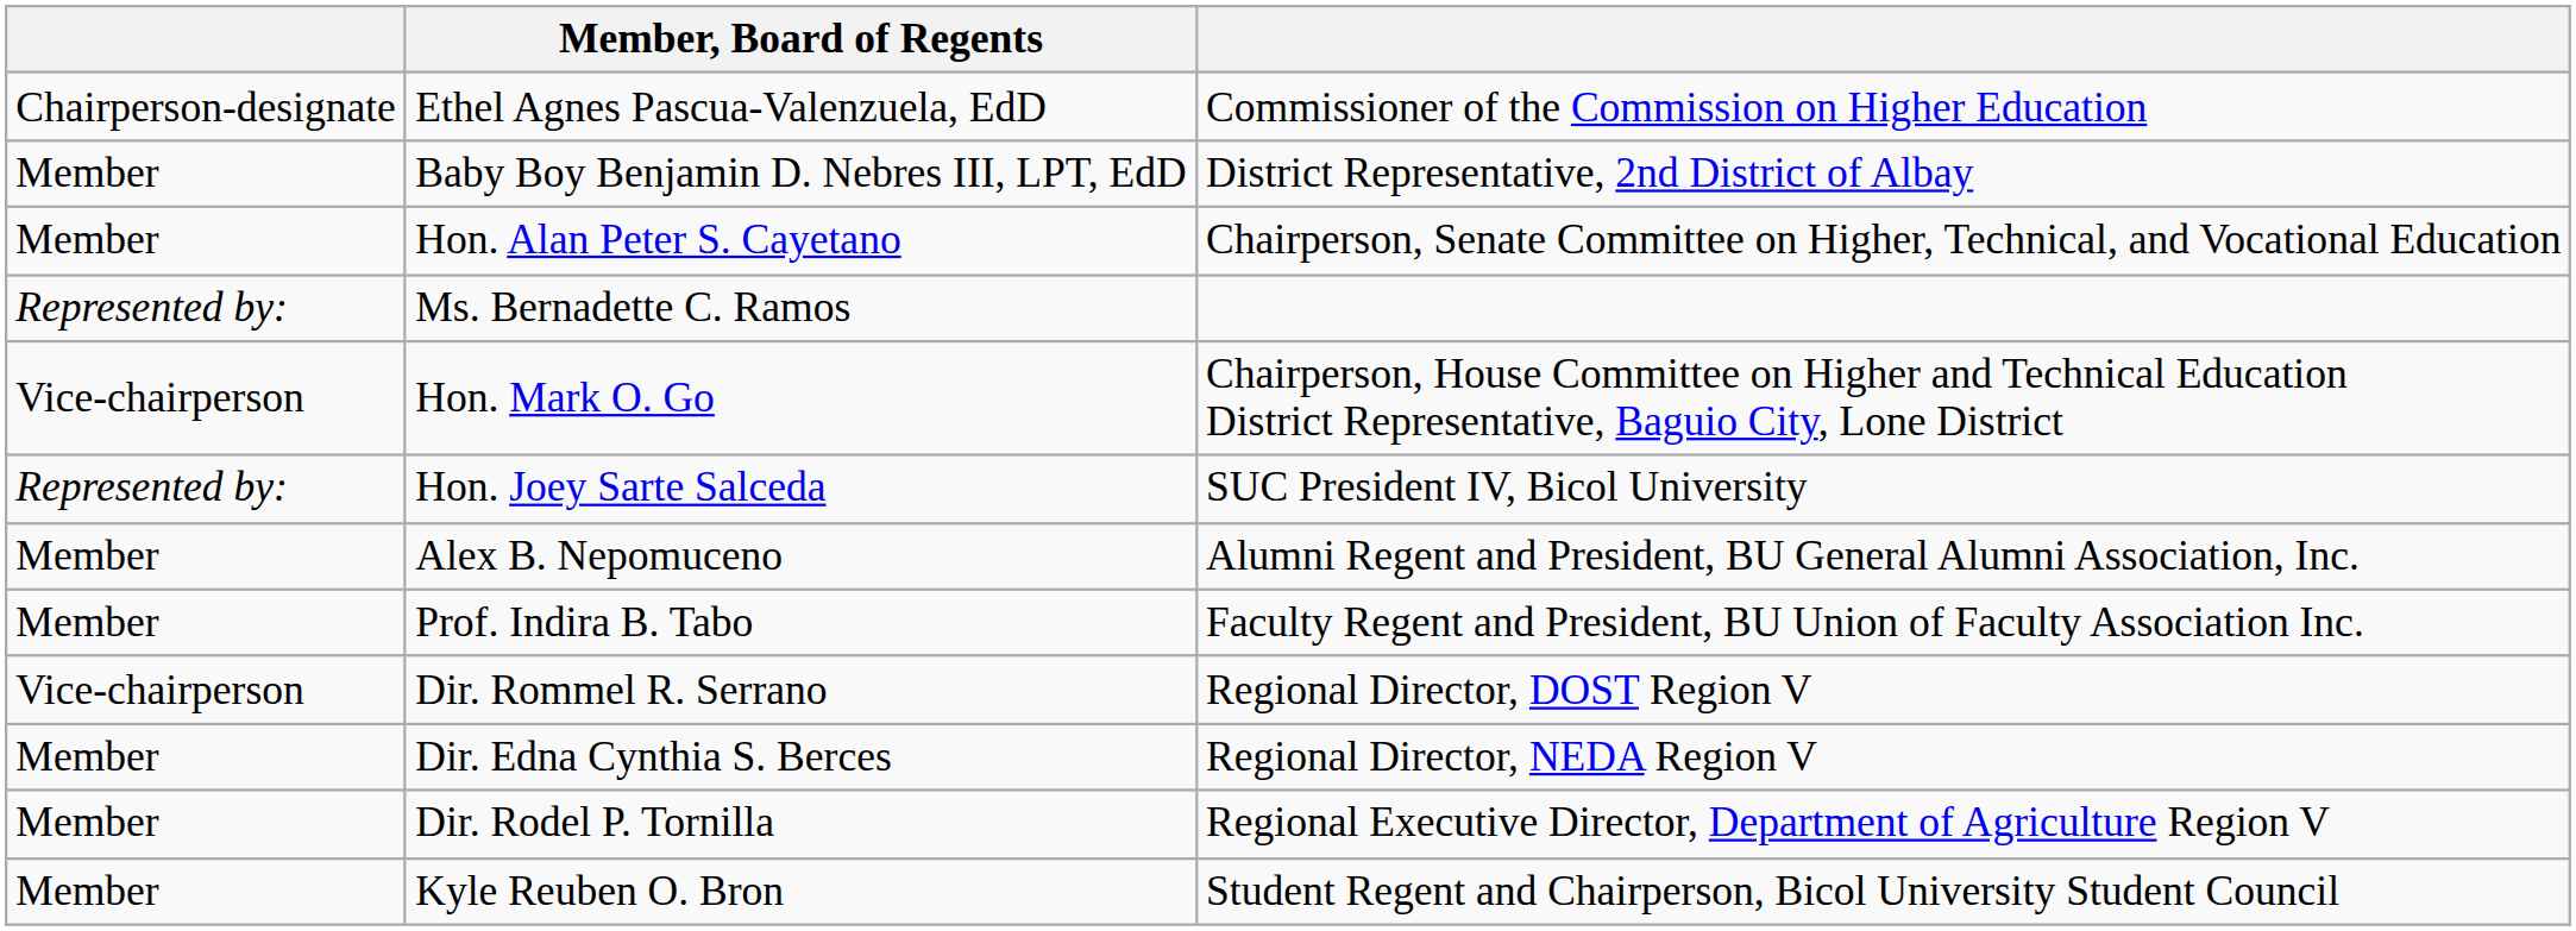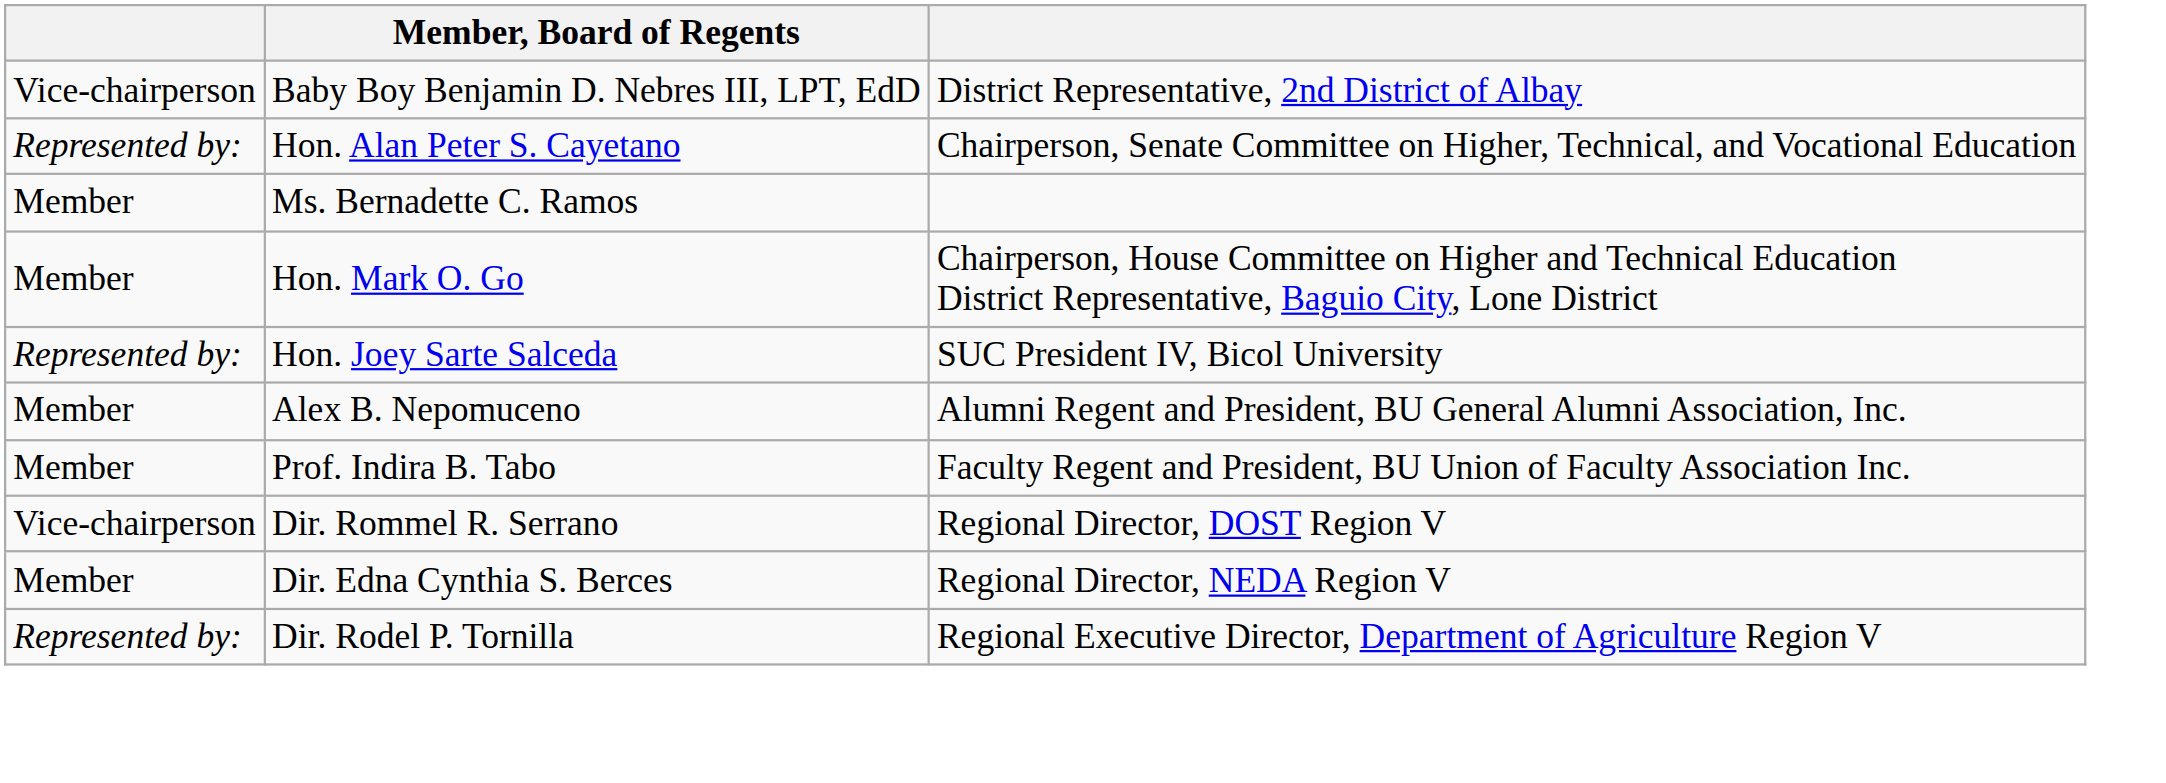 <table class="wikitable">
 <tr>
 <th></th>
 <th>Member, Board of Regents</th>
 <th></th>
 </tr>
 <tr>
-<td>Chairperson-designate</td>
-<td>Ethel Agnes Pascua-Valenzuela, EdD</td>
-<td>Commissioner of the <a href='#'>Commission on Higher Education</a></td>
-</tr>
-<tr>
-<td>Member</td>
+<td>Vice-chairperson</td>
 <td>Baby Boy Benjamin D. Nebres III, LPT, EdD</td>
 <td>District Representative, <a href='#'>2nd District of Albay</a></td>
 </tr>
 <tr>
-<td>Member</td>
+<td><em>Represented by:</em></td>
 <td>Hon. <a href='#'>Alan Peter S. Cayetano</a></td>
 <td>Chairperson, Senate Committee on Higher, Technical, and Vocational Education</td>
 </tr>
 <tr>
-<td><em>Represented by:</em></td>
+<td>Member</td>
 <td>Ms. Bernadette C. Ramos</td>
 <td></td>
 </tr>
 <tr>
-<td>Vice-chairperson</td>
+<td>Member</td>
 <td>Hon. <a href='#'>Mark O. Go</a></td>
 <td>Chairperson, House Committee on Higher and Technical Education<br>District Representative, <a href='#'>Baguio City</a>, Lone District</td>
 </tr>
 <tr>
 <td><em>Represented by:</em></td>
 <td>Hon. <a href='#'>Joey Sarte Salceda</a></td>
 <td>SUC President IV, Bicol University</td>
 </tr>
 <tr>
 <td>Member</td>
 <td>Alex B. Nepomuceno</td>
 <td>Alumni Regent and President, BU General Alumni Association, Inc.</td>
 </tr>
 <tr>
 <td>Member</td>
 <td>Prof. Indira B. Tabo</td>
 <td>Faculty Regent and President, BU Union of Faculty Association Inc.</td>
 </tr>
 <tr>
 <td>Vice-chairperson</td>
 <td>Dir. Rommel R. Serrano</td>
 <td>Regional Director, <a href='#'>DOST</a> Region V</td>
 </tr>
 <tr>
 <td>Member</td>
 <td>Dir. Edna Cynthia S. Berces</td>
 <td>Regional Director, <a href='#'>NEDA</a> Region V</td>
 </tr>
 <tr>
-<td>Member</td>
+<td><em>Represented by:</em></td>
 <td>Dir. Rodel P. Tornilla</td>
 <td>Regional Executive Director, <a href='#'>Department of Agriculture</a> Region V</td>
 </tr>
-<tr>
-<td>Member</td>
-<td>Kyle Reuben O. Bron</td>
-<td>Student Regent and Chairperson, Bicol University Student Council</td>
-</tr>
 </table>
